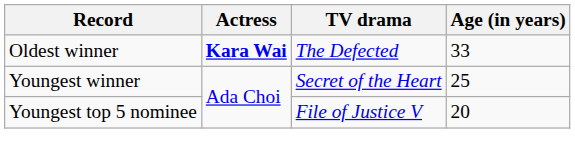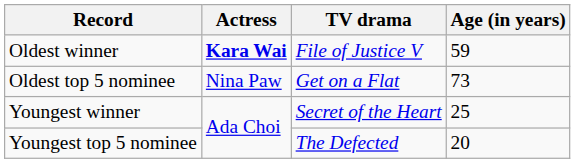 <table class="wikitable sortable plainrowheaders">
 <tr>
 <th scope="col">Record</th>
 <th scope="col">Actress</th>
 <th scope="col">TV drama</th>
 <th scope="col">Age (in years)</th>
 </tr>
 <tr>
 <td>Oldest winner</td>
 <td><strong><a href='#'>Kara Wai</a></strong></td>
-<td><em><a href='#'>The Defected</a></em></td>
-<td>33</td>
+<td><em><a href='#'>File of Justice V</a></em></td>
+<td>59</td>
+</tr>
+<tr>
+<td>Oldest top 5 nominee</td>
+<td><a href='#'>Nina Paw</a></td>
+<td><em><a href='#'>Get on a Flat</a></em></td>
+<td>73</td>
 </tr>
 <tr>
 <td>Youngest winner</td>
 <td rowspan="2"><a href='#'>Ada Choi</a></td>
 <td><em><a href='#'>Secret of the Heart</a></em></td>
 <td>25</td>
 </tr>
 <tr>
 <td>Youngest top 5 nominee</td>
-<td><em><a href='#'>File of Justice V</a></em></td>
+<td><em><a href='#'>The Defected</a></em></td>
 <td>20</td>
 </tr>
 </table>
